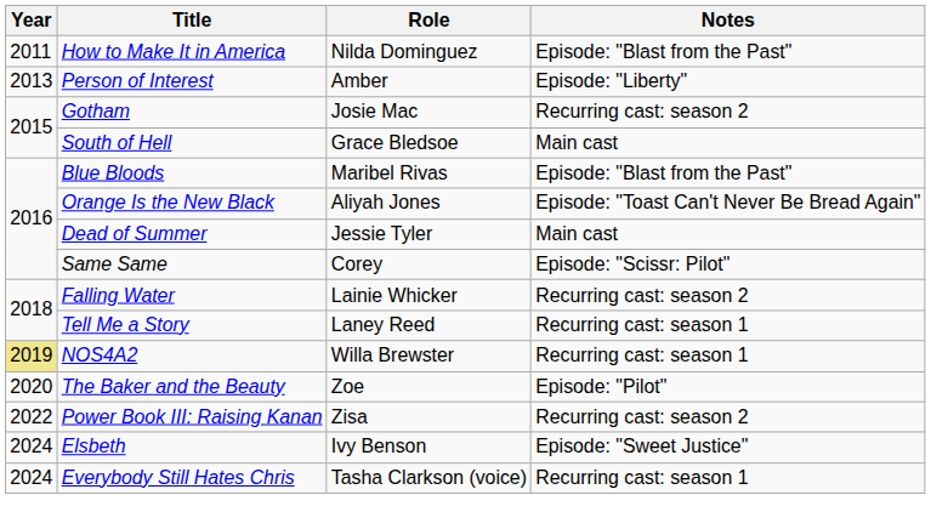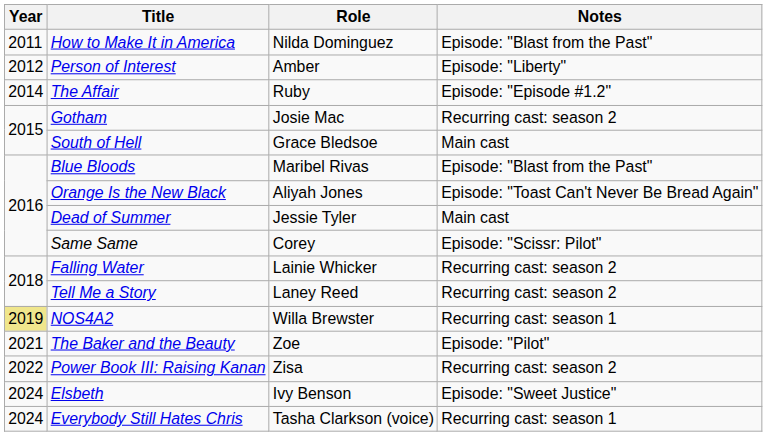 <table class="wikitable sortable">
 <tr>
 <th>Year</th>
 <th>Title</th>
 <th>Role</th>
 <th class="unsortable">Notes</th>
 </tr>
 <tr>
 <td>2011</td>
 <td><em><a href='#'>How to Make It in America</a></em></td>
 <td>Nilda Dominguez</td>
 <td>Episode: "Blast from the Past"</td>
 </tr>
 <tr>
-<td>2013</td>
+<td>2012</td>
 <td><em><a href='#'>Person of Interest</a></em></td>
 <td>Amber</td>
 <td>Episode: "Liberty"</td>
+</tr>
+<tr>
+<td>2014</td>
+<td><em><a href='#'>The Affair</a></em></td>
+<td>Ruby</td>
+<td>Episode: "Episode #1.2"</td>
 </tr>
 <tr>
 <td rowspan="2">2015</td>
 <td><em><a href='#'>Gotham</a></em></td>
 <td>Josie Mac</td>
 <td>Recurring cast: season 2</td>
 </tr>
 <tr>
 <td><em><a href='#'>South of Hell</a></em></td>
 <td>Grace Bledsoe</td>
 <td>Main cast</td>
 </tr>
 <tr>
 <td rowspan="4">2016</td>
 <td><em><a href='#'>Blue Bloods</a></em></td>
 <td>Maribel Rivas</td>
 <td>Episode: "Blast from the Past"</td>
 </tr>
 <tr>
 <td><em><a href='#'>Orange Is the New Black</a></em></td>
 <td>Aliyah Jones</td>
 <td>Episode: "Toast Can't Never Be Bread Again"</td>
 </tr>
 <tr>
 <td><em><a href='#'>Dead of Summer</a></em></td>
 <td>Jessie Tyler</td>
 <td>Main cast</td>
 </tr>
 <tr>
 <td><em>Same Same</em></td>
 <td>Corey</td>
 <td>Episode: "Scissr: Pilot"</td>
 </tr>
 <tr>
 <td rowspan="2">2018</td>
 <td><em><a href='#'>Falling Water</a></em></td>
 <td>Lainie Whicker</td>
 <td>Recurring cast: season 2</td>
 </tr>
 <tr>
 <td><em><a href='#'>Tell Me a Story</a></em></td>
 <td>Laney Reed</td>
-<td>Recurring cast: season 1</td>
+<td>Recurring cast: season 2</td>
 </tr>
 <tr>
 <td style="background: khaki;">2019</td>
 <td><em><a href='#'>NOS4A2</a></em></td>
 <td>Willa Brewster</td>
 <td>Recurring cast: season 1</td>
 </tr>
 <tr>
-<td>2020</td>
+<td>2021</td>
 <td><em><a href='#'>The Baker and the Beauty</a></em></td>
 <td>Zoe</td>
 <td>Episode: "Pilot"</td>
 </tr>
 <tr>
 <td>2022</td>
 <td><em><a href='#'>Power Book III: Raising Kanan</a></em></td>
 <td>Zisa</td>
 <td>Recurring cast: season 2</td>
 </tr>
 <tr>
 <td>2024</td>
 <td><em><a href='#'>Elsbeth</a></em></td>
 <td>Ivy Benson</td>
 <td>Episode: "Sweet Justice"</td>
 </tr>
 <tr>
 <td>2024</td>
 <td><em><a href='#'>Everybody Still Hates Chris</a></em></td>
 <td>Tasha Clarkson (voice)</td>
 <td>Recurring cast: season 1</td>
 </tr>
 </table>
